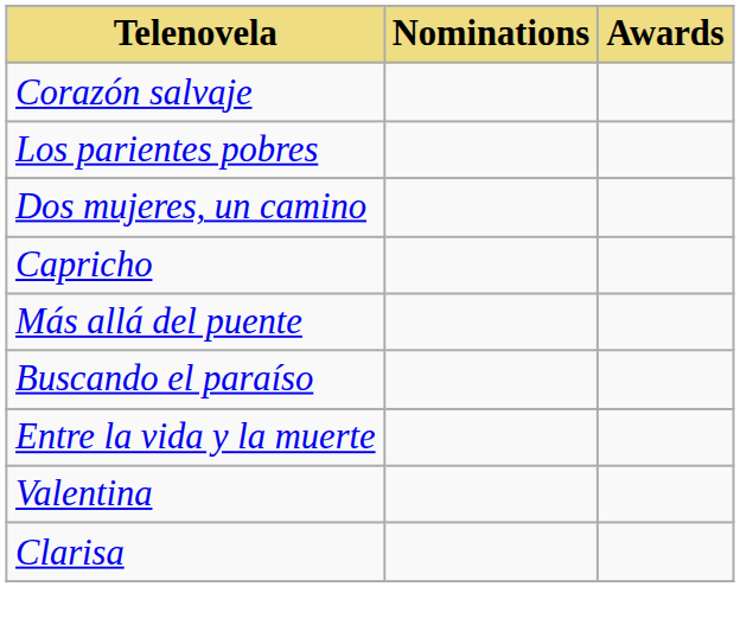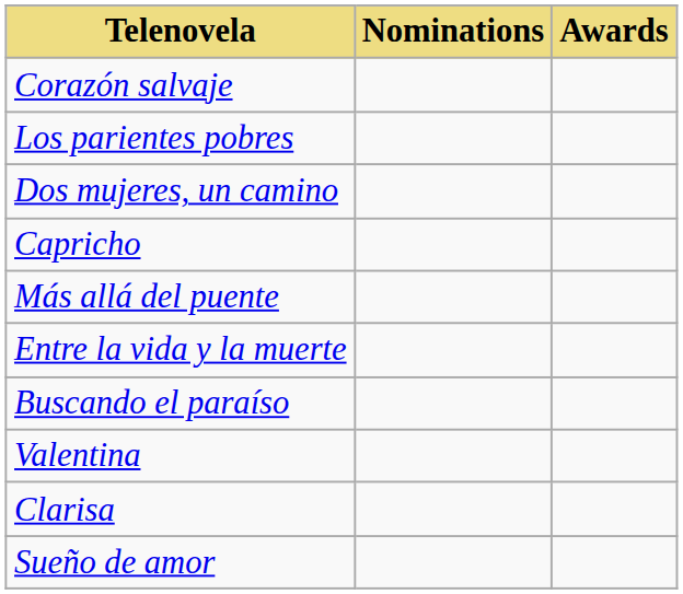 <table class="wikitable sortable" style="margin:1em auto;">
 <tr>
 <th style="background-color:#EEDD82;">Telenovela</th>
 <th style="background-color:#EEDD82;">Nominations</th>
 <th style="background-color:#EEDD82;">Awards</th>
 </tr>
 <tr>
 <td><em><a href='#'>Corazón salvaje</a></em></td>
 <td></td>
 <td></td>
 </tr>
 <tr>
 <td><em><a href='#'>Los parientes pobres</a></em></td>
 <td></td>
 <td></td>
 </tr>
 <tr>
 <td><em><a href='#'>Dos mujeres, un camino</a></em></td>
 <td></td>
 <td></td>
 </tr>
 <tr>
 <td><em><a href='#'>Capricho</a></em></td>
 <td></td>
 <td></td>
 </tr>
 <tr>
 <td><em><a href='#'>Más allá del puente</a></em></td>
 <td></td>
 <td></td>
 </tr>
 <tr>
-<td><em><a href='#'>Buscando el paraíso</a></em></td>
+<td><em><a href='#'>Entre la vida y la muerte</a></em></td>
 <td></td>
 <td></td>
 </tr>
 <tr>
-<td><em><a href='#'>Entre la vida y la muerte</a></em></td>
+<td><em><a href='#'>Buscando el paraíso</a></em></td>
 <td></td>
 <td></td>
 </tr>
 <tr>
 <td><em><a href='#'>Valentina</a></em></td>
 <td></td>
 <td></td>
 </tr>
 <tr>
 <td><em><a href='#'>Clarisa</a></em></td>
 <td></td>
 <td></td>
 </tr>
+<tr>
+<td><em><a href='#'>Sueño de amor</a></em></td>
+<td></td>
+<td></td>
+</tr>
 </table>
